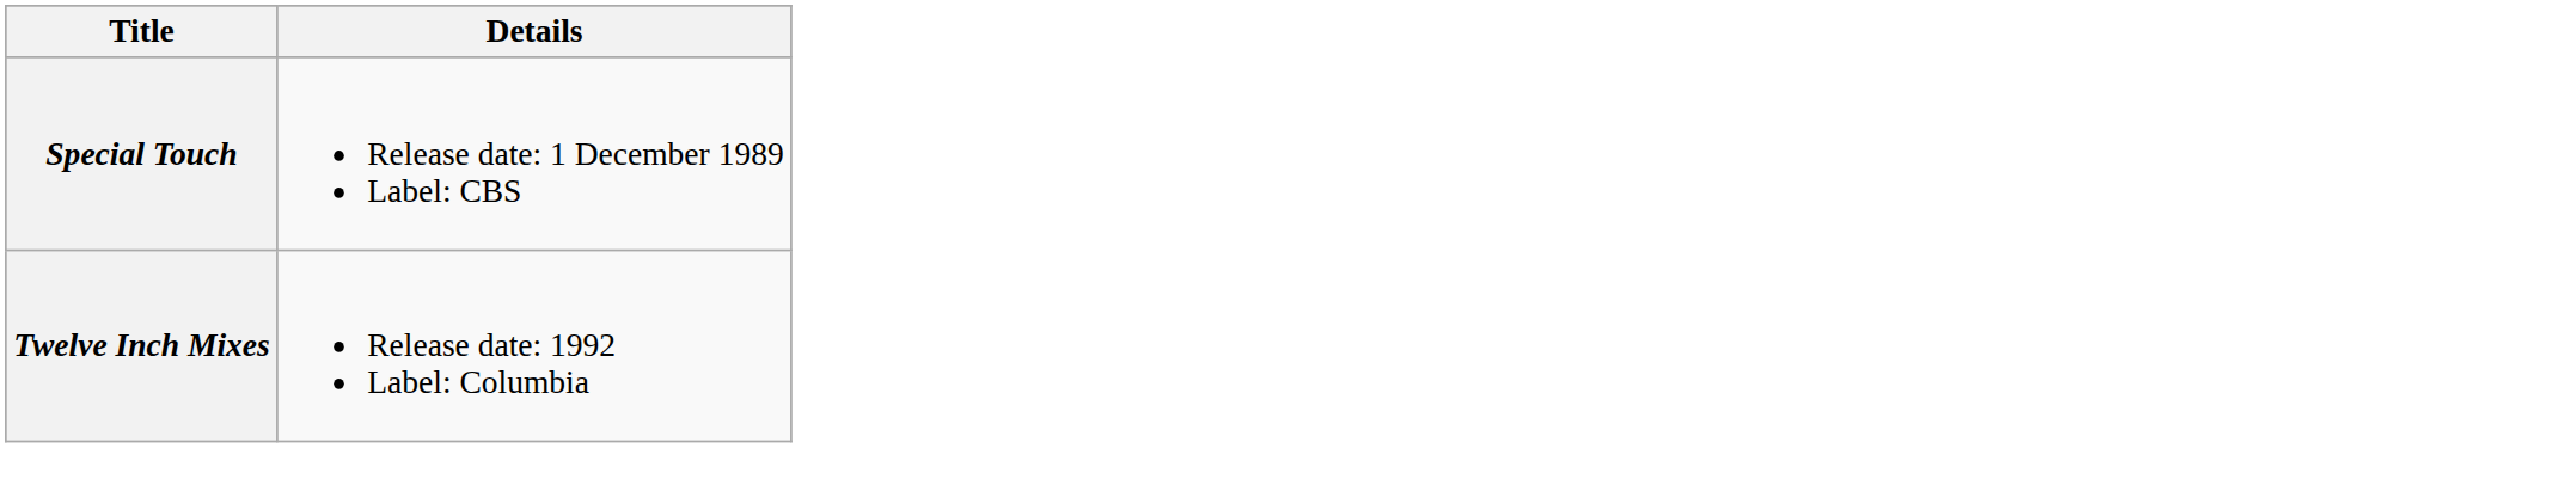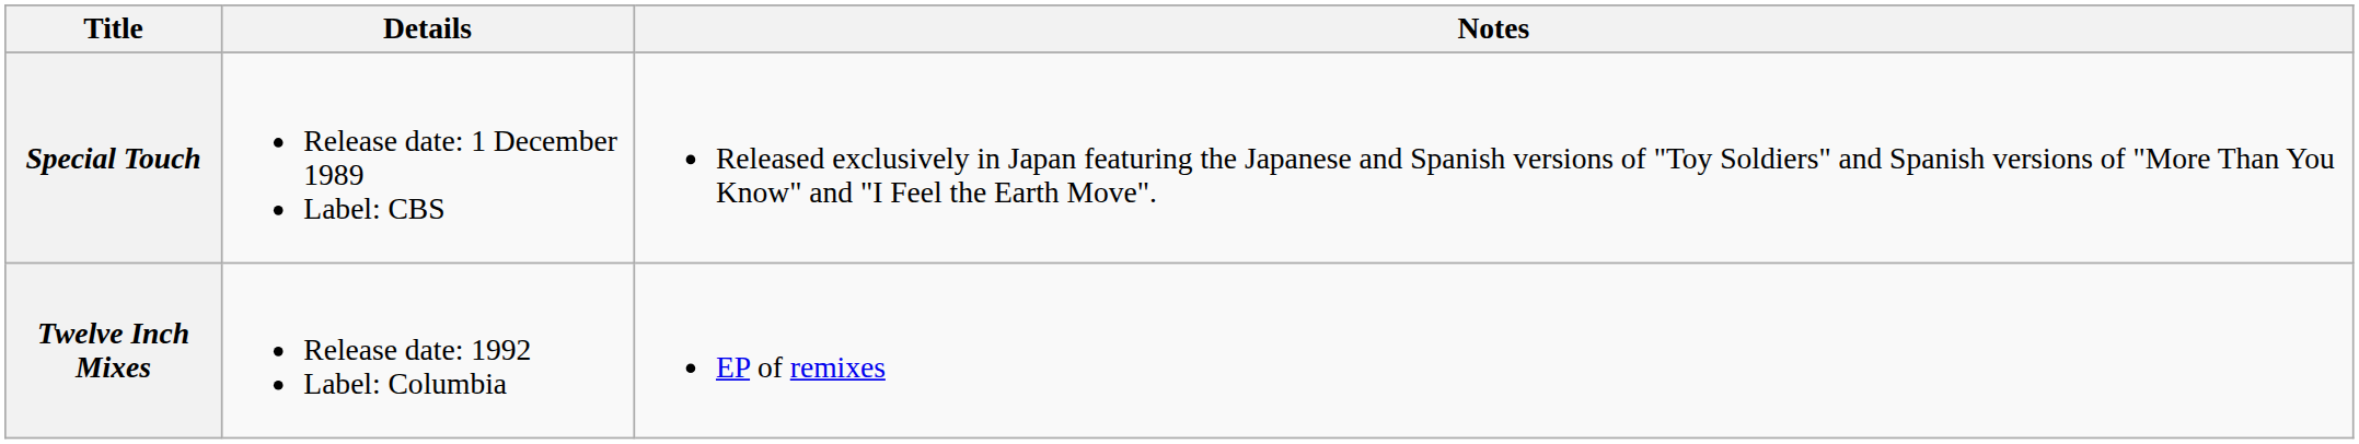 <table class="wikitable plainrowheaders">
 <tr>
 <th>Title</th>
 <th>Details</th>
+<th>Notes</th>
 </tr>
 <tr>
 <th scope="row"><em>Special Touch</em></th>
 <td><br><ul><li>Release date: 1 December 1989</li><li>Label: CBS</li></ul></td>
+<td><br><ul><li>Released exclusively in Japan featuring the Japanese and Spanish versions of "Toy Soldiers" and Spanish versions of "More Than You Know" and "I Feel the Earth Move".</li></ul></td>
 </tr>
 <tr>
 <th scope="row"><em>Twelve Inch Mixes</em></th>
 <td><br><ul><li>Release date: 1992</li><li>Label: Columbia</li></ul></td>
+<td><br><ul><li><a href='#'>EP</a> of <a href='#'>remixes</a></li></ul></td>
 </tr>
 </table>
